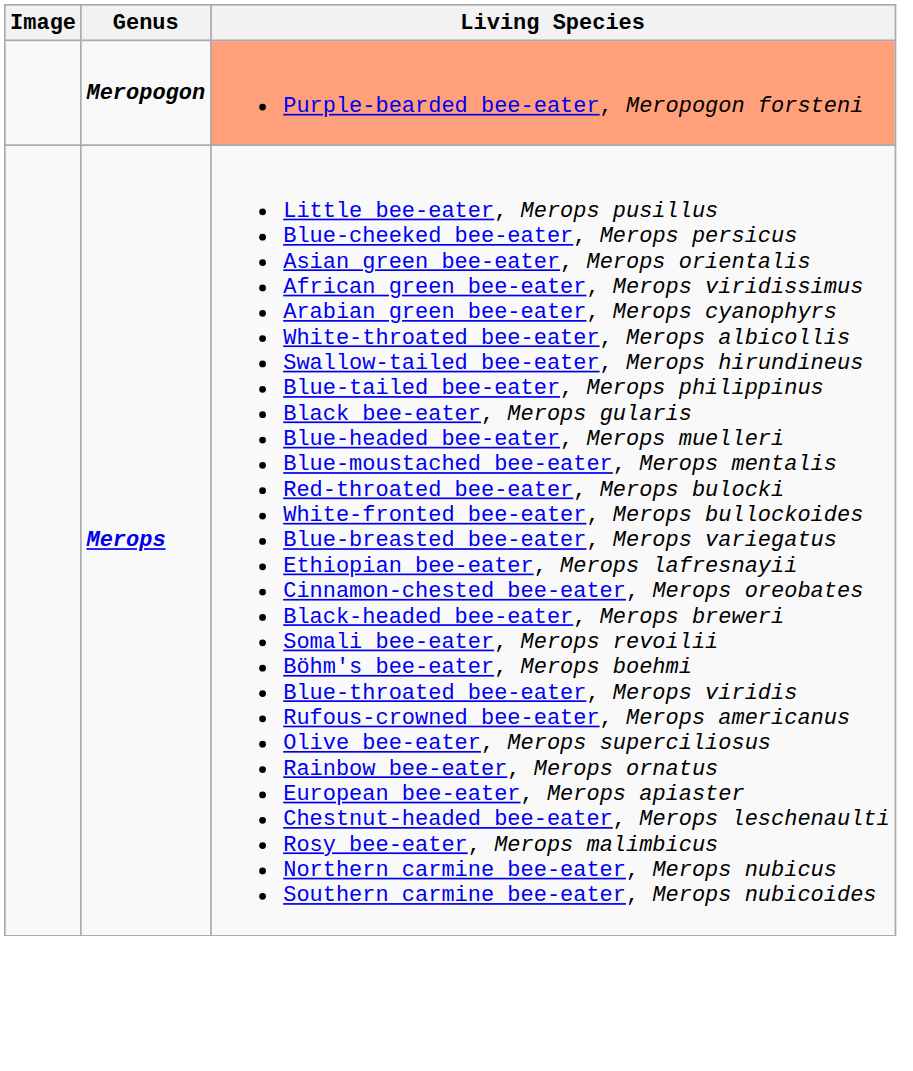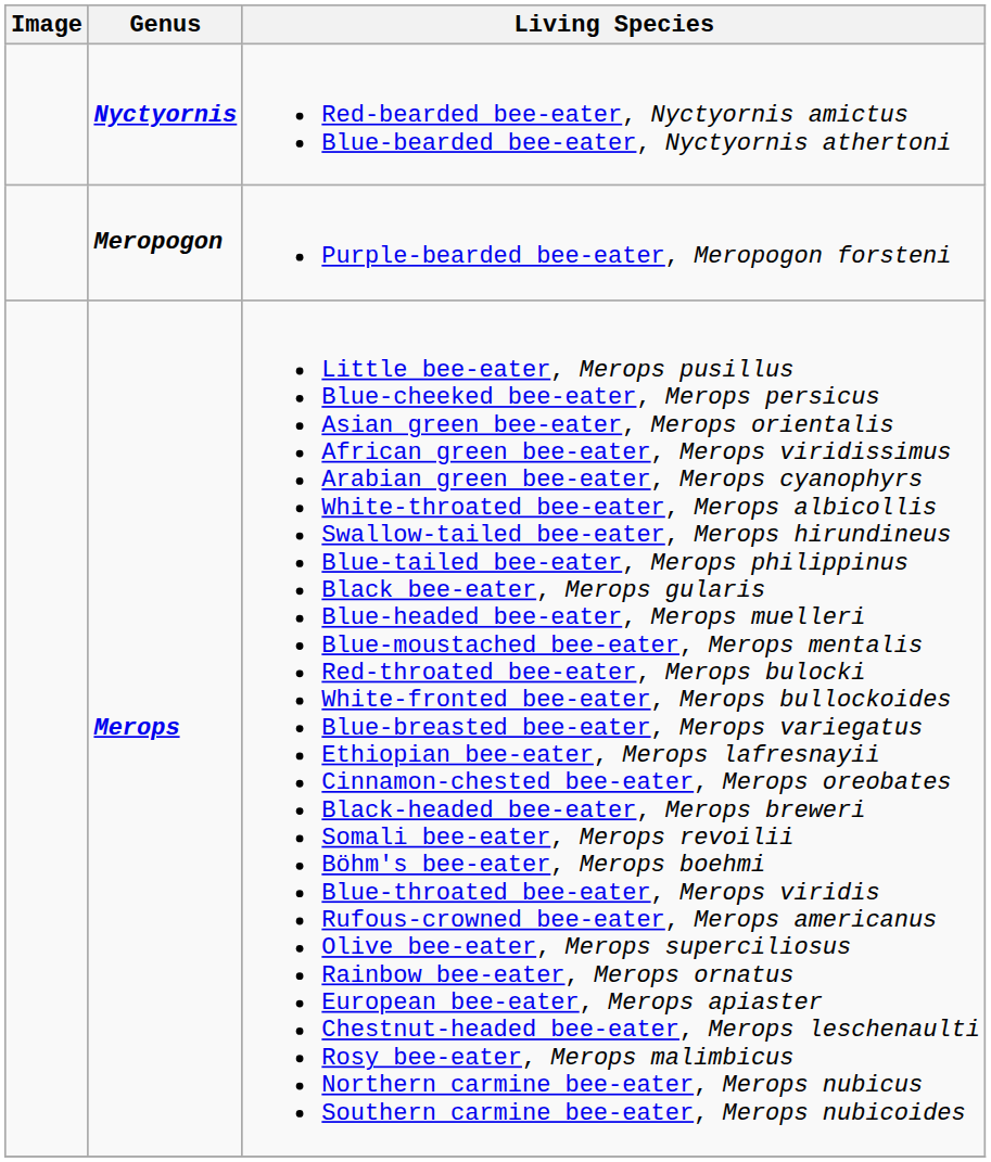 <table class="wikitable">
 <tr>
 <th>Image</th>
 <th>Genus</th>
 <th>Living Species</th>
 </tr>
 <tr>
 <td></td>
+<td><strong><em><a href='#'>Nyctyornis</a></em></strong> </td>
+<td><br><ul><li><a href='#'>Red-bearded bee-eater</a>, <em>Nyctyornis amictus</em></li><li><a href='#'>Blue-bearded bee-eater</a>, <em>Nyctyornis athertoni</em></li></ul></td>
+</tr>
+<tr>
+<td></td>
 <td><strong><em>Meropogon</em></strong> </td>
-<td style="background: lightsalmon;"><br><ul><li><a href='#'>Purple-bearded bee-eater</a>, <em>Meropogon forsteni</em></li></ul></td>
+<td><br><ul><li><a href='#'>Purple-bearded bee-eater</a>, <em>Meropogon forsteni</em></li></ul></td>
 </tr>
 <tr>
 <td></td>
 <td><strong><em><a href='#'>Merops</a></em></strong> </td>
 <td><br><ul><li><a href='#'>Little bee-eater</a>, <em>Merops pusillus</em></li><li><a href='#'>Blue-cheeked bee-eater</a>, <em>Merops persicus</em></li><li><a href='#'>Asian green bee-eater</a>, <em>Merops orientalis</em></li><li><a href='#'>African green bee-eater</a>, <em>Merops viridissimus</em></li><li><a href='#'>Arabian green bee-eater</a>, <em>Merops cyanophyrs</em></li><li><a href='#'>White-throated bee-eater</a>, <em>Merops albicollis</em></li><li><a href='#'>Swallow-tailed bee-eater</a>, <em>Merops hirundineus</em></li><li><a href='#'>Blue-tailed bee-eater</a>, <em>Merops philippinus</em></li><li><a href='#'>Black bee-eater</a>, <em>Merops gularis</em></li><li><a href='#'>Blue-headed bee-eater</a>, <em>Merops muelleri</em></li><li><a href='#'>Blue-moustached bee-eater</a>, <em>Merops mentalis</em></li><li><a href='#'>Red-throated bee-eater</a>, <em>Merops bulocki</em></li><li><a href='#'>White-fronted bee-eater</a>, <em>Merops bullockoides</em></li><li><a href='#'>Blue-breasted bee-eater</a>, <em>Merops variegatus</em></li><li><a href='#'>Ethiopian bee-eater</a>, <em>Merops lafresnayii</em></li><li><a href='#'>Cinnamon-chested bee-eater</a>, <em>Merops oreobates</em></li><li><a href='#'>Black-headed bee-eater</a>, <em>Merops breweri</em></li><li><a href='#'>Somali bee-eater</a>, <em>Merops revoilii</em></li><li><a href='#'>Böhm's bee-eater</a>, <em>Merops boehmi</em></li><li><a href='#'>Blue-throated bee-eater</a>, <em>Merops viridis</em></li><li><a href='#'>Rufous-crowned bee-eater</a>, <em>Merops americanus</em></li><li><a href='#'>Olive bee-eater</a>, <em>Merops superciliosus</em></li><li><a href='#'>Rainbow bee-eater</a>, <em>Merops ornatus</em></li><li><a href='#'>European bee-eater</a>, <em>Merops apiaster</em></li><li><a href='#'>Chestnut-headed bee-eater</a>, <em>Merops leschenaulti</em></li><li><a href='#'>Rosy bee-eater</a>, <em>Merops malimbicus</em></li><li><a href='#'>Northern carmine bee-eater</a>, <em>Merops nubicus</em></li><li><a href='#'>Southern carmine bee-eater</a>, <em>Merops nubicoides</em></li></ul></td>
 </tr>
 <tr>
 </tr>
 </table>
